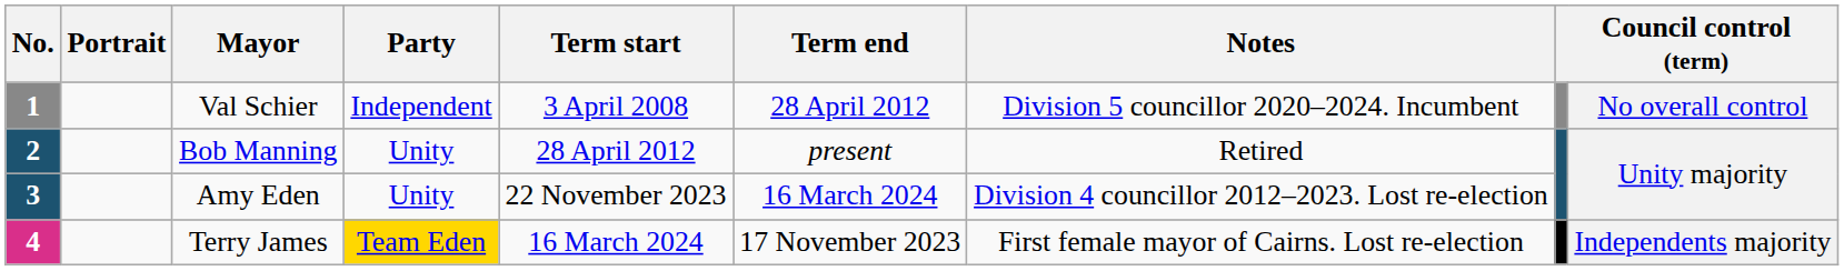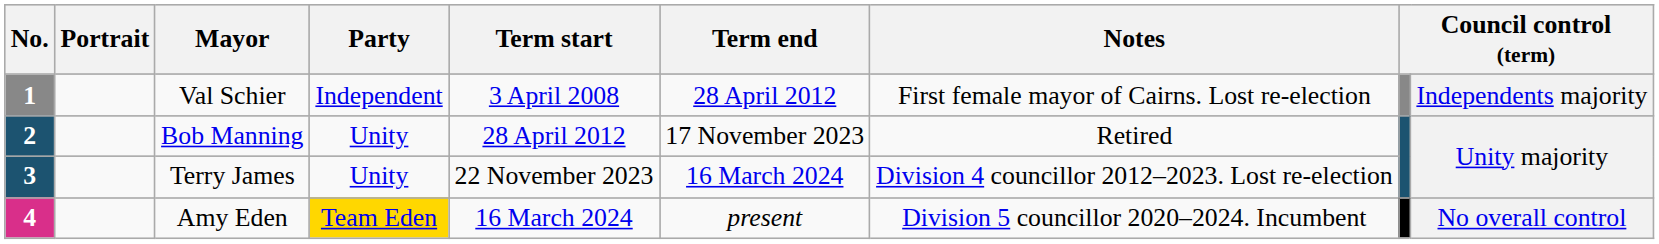 <table class="wikitable">
 <tr>
 <th>No.</th>
 <th>Portrait</th>
 <th>Mayor</th>
 <th>Party</th>
 <th>Term start</th>
 <th>Term end</th>
 <th>Notes</th>
 <th colspan="3">Council control <br> <small> (term) </small></th>
 </tr>
 <tr>
 <th style="background:#888888; color:white">1</th>
 <td align="center"></td>
 <td align="center">Val Schier</td>
 <td align="center"><a href='#'>Independent</a></td>
 <td align="center"><a href='#'>3 April 2008</a></td>
 <td align="center"><a href='#'>28 April 2012</a></td>
-<td align="center"><a href='#'>Division 5</a> councillor 2020–2024. Incumbent</td>
+<td align="center">First female mayor of Cairns. Lost re-election</td>
 <td rowspan="1" style="background-color:#888888; border-bottom:solid 0 gray"></td>
-<th rowspan="1" style="font-weight:normal"><a href='#'>No overall control</a> <br> <small></small></th>
+<th rowspan="1" style="font-weight:normal"><a href='#'>Independents</a> majority <br> <small></small></th>
 </tr>
 <tr>
 <th style="background:#1C5370; color:white">2</th>
 <td align="center"></td>
 <td align="center"><a href='#'>Bob Manning</a></td>
 <td align="center"><a href='#'>Unity</a></td>
 <td align="center"><a href='#'>28 April 2012</a></td>
-<td align="center"><em>present</em></td>
+<td align="center">17 November 2023</td>
 <td align="center">Retired</td>
 <td rowspan="2" style="background-color:#1C5370; border-bottom:solid 0 gray"></td>
 <th rowspan="2" style="font-weight:normal"><a href='#'>Unity</a> majority <br> <small></small></th>
 </tr>
 <tr>
 <th style="background:#1C5370; color:white">3</th>
 <td align="center"></td>
-<td align="center">Amy Eden</td>
+<td align="center">Terry James</td>
 <td align="center"><a href='#'>Unity</a></td>
 <td align="center">22 November 2023</td>
 <td align="center"><a href='#'>16 March 2024</a></td>
 <td align="center"><a href='#'>Division 4</a> councillor 2012–2023. Lost re-election</td>
 </tr>
 <tr>
 <th style="background:#D92F8A; color:white">4</th>
 <td align="center"></td>
-<td align="center">Terry James</td>
+<td align="center">Amy Eden</td>
 <td align="center" style="background: gold;"><a href='#'>Team Eden</a></td>
 <td align="center"><a href='#'>16 March 2024</a></td>
-<td align="center">17 November 2023</td>
-<td align="center">First female mayor of Cairns. Lost re-election</td>
+<td align="center"><em>present</em></td>
+<td align="center"><a href='#'>Division 5</a> councillor 2020–2024. Incumbent</td>
 <td rowspan="1" style="background-color:#000000; border-bottom:solid 0 gray"></td>
-<th rowspan="1" style="font-weight:normal"><a href='#'>Independents</a> majority <br> <small></small></th>
+<th rowspan="1" style="font-weight:normal"><a href='#'>No overall control</a> <br> <small></small></th>
 </tr>
 </table>
